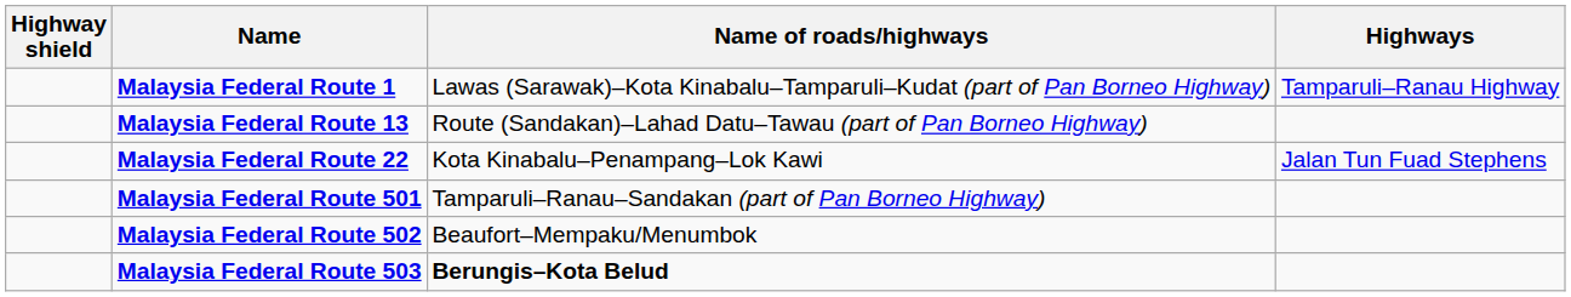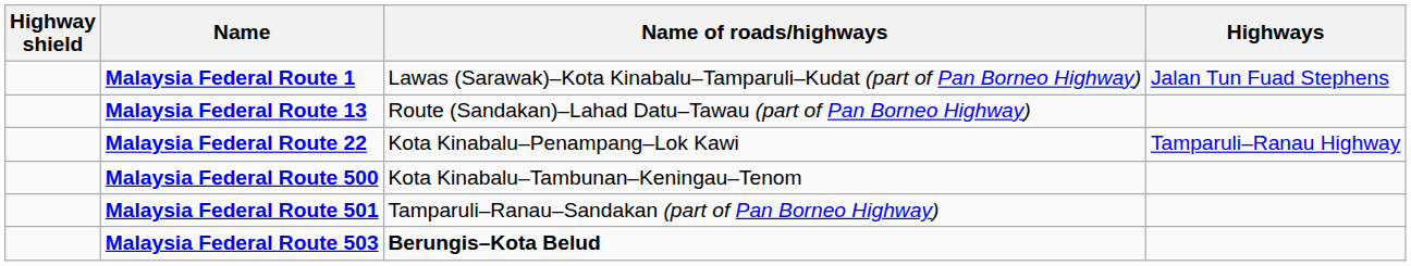 <table class="wikitable">
 <tr>
 <th>Highway <br>shield</th>
 <th>Name</th>
 <th>Name of roads/highways</th>
 <th>Highways</th>
 </tr>
 <tr>
 <td></td>
 <td><strong><a href='#'>Malaysia Federal Route 1</a></strong></td>
 <td>Lawas (Sarawak)–Kota Kinabalu–Tamparuli–Kudat <em>(part of <a href='#'>Pan Borneo Highway</a>)</em></td>
-<td><a href='#'>Tamparuli–Ranau Highway</a></td>
+<td><a href='#'>Jalan Tun Fuad Stephens</a></td>
 </tr>
 <tr>
 <td></td>
 <td><strong><a href='#'>Malaysia Federal Route 13</a></strong></td>
 <td>Route  (Sandakan)–Lahad Datu–Tawau <em>(part of <a href='#'>Pan Borneo Highway</a>)</em></td>
 <td></td>
 </tr>
 <tr>
 <td></td>
 <td><strong><a href='#'>Malaysia Federal Route 22</a></strong></td>
 <td>Kota Kinabalu–Penampang–Lok Kawi</td>
-<td><a href='#'>Jalan Tun Fuad Stephens</a></td>
+<td><a href='#'>Tamparuli–Ranau Highway</a></td>
+</tr>
+<tr>
+<td></td>
+<td><strong><a href='#'>Malaysia Federal Route 500</a></strong></td>
+<td>Kota Kinabalu–Tambunan–Keningau–Tenom</td>
+<td></td>
 </tr>
 <tr>
 <td></td>
 <td><strong><a href='#'>Malaysia Federal Route 501</a></strong></td>
 <td>Tamparuli–Ranau–Sandakan <em>(part of <a href='#'>Pan Borneo Highway</a>)</em></td>
 <td></td>
 </tr>
 <tr>
 <td></td>
-<td><strong><a href='#'>Malaysia Federal Route 502</a></strong></td>
-<td>Beaufort–Mempaku/Menumbok</td>
-<td></td>
-</tr>
-<tr>
-<td></td>
 <td><strong><a href='#'>Malaysia Federal Route 503</a></strong></td>
 <td><strong>Berungis–Kota Belud</strong></td>
 <td></td>
 </tr>
 </table>
